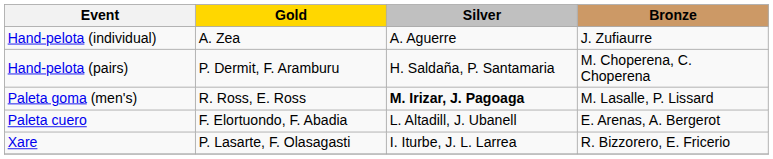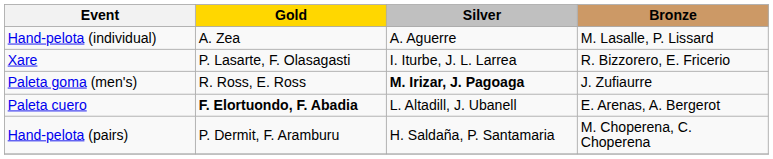 <table class="wikitable" style="max-width: 23cm; width: 100%">
 <tr>
 <th scope="col">Event</th>
 <th scope="col" style="background-color:gold; width:25%">Gold</th>
 <th scope="col" style="background-color:silver; width:25%; width:25%">Silver</th>
 <th scope="col" style="background-color:#cc9966; width:25%">Bronze</th>
 </tr>
 <tr>
 <td><a href='#'>Hand-pelota</a> (individual)</td>
 <td> A. Zea</td>
 <td> A. Aguerre</td>
+<td> M. Lasalle, P. Lissard</td>
+</tr>
+<tr>
+<td><a href='#'>Xare</a></td>
+<td> P. Lasarte, F. Olasagasti</td>
+<td> I. Iturbe, J. L. Larrea</td>
+<td> R. Bizzorero, E. Fricerio</td>
+</tr>
+<tr>
+<td><a href='#'>Paleta goma</a> (men's)</td>
+<td> R. Ross, E. Ross</td>
+<td><strong> M. Irizar, J. Pagoaga</strong></td>
 <td> J. Zufiaurre</td>
+</tr>
+<tr>
+<td><a href='#'>Paleta cuero</a></td>
+<td><strong> F. Elortuondo, F. Abadia</strong></td>
+<td> L. Altadill, J. Ubanell</td>
+<td> E. Arenas, A. Bergerot</td>
 </tr>
 <tr>
 <td><a href='#'>Hand-pelota</a> (pairs)</td>
 <td> P. Dermit, F. Aramburu</td>
 <td> H. Saldaña, P. Santamaria</td>
 <td> M. Choperena, C. Choperena</td>
 </tr>
 <tr>
-<td><a href='#'>Paleta goma</a> (men's)</td>
-<td> R. Ross, E. Ross</td>
-<td><strong> M. Irizar, J. Pagoaga</strong></td>
-<td> M. Lasalle, P. Lissard</td>
-</tr>
-<tr>
-<td><a href='#'>Paleta cuero</a></td>
-<td> F. Elortuondo, F. Abadia</td>
-<td> L. Altadill, J. Ubanell</td>
-<td> E. Arenas, A. Bergerot</td>
-</tr>
-<tr>
-<td><a href='#'>Xare</a></td>
-<td> P. Lasarte, F. Olasagasti</td>
-<td> I. Iturbe, J. L. Larrea</td>
-<td> R. Bizzorero, E. Fricerio</td>
-</tr>
-<tr>
 </tr>
 </table>
